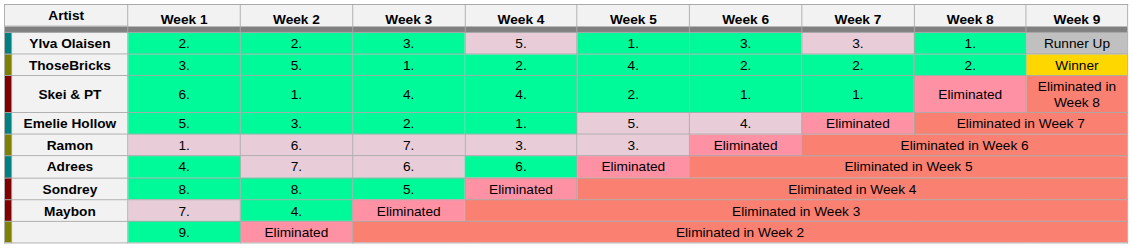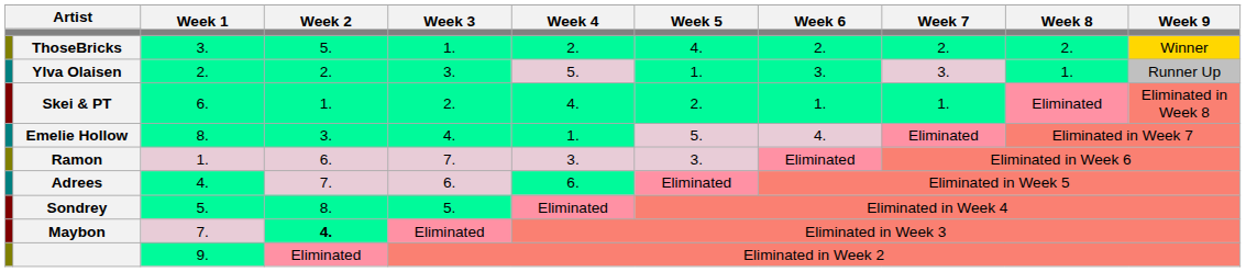 <table class="wikitable"  style="text-align:center; font-size:95%; width:auto;">
 <tr>
 </tr>
 <tr>
 <th rowspan="1" style="width:11%;" colspan="2">Artist</th>
 <th rowspan="2" style="width:10%;">Week 1</th>
 <th rowspan="2" style="width:10%;">Week 2</th>
 <th rowspan="2" style="width:10%;">Week 3</th>
 <th rowspan="2" style="width:10%;">Week 4</th>
 <th rowspan="2" style="width:10%;">Week 5</th>
 <th rowspan="2" style="width:10%;">Week 6</th>
 <th rowspan="2" style="width:10%;">Week 7</th>
 <th rowspan="2" style="width:10%;">Week 8</th>
 <th rowspan="2" style="width:10%;">Week 9</th>
 </tr>
 <tr>
 <th ! colspan="11" style="background:gray;"></th>
 </tr>
 <tr>
+<th style="background:#808000;"></th>
+<th>ThoseBricks</th>
+<td style="background:#00FA9A">3.</td>
+<td style="background:#00FA9A">5.</td>
+<td style="background:#00FA9A">1.</td>
+<td style="background:#00FA9A">2.</td>
+<td style="background:#00FA9A">4.</td>
+<td style="background:#00FA9A">2.</td>
+<td style="background:#00FA9A">2.</td>
+<td style="background:#00FA9A">2.</td>
+<td style="background:gold">Winner</td>
+</tr>
+<tr>
 <th style="background:#008080;"></th>
 <th>Ylva Olaisen</th>
 <td style="background:#00FA9A">2.</td>
 <td style="background:#00FA9A">2.</td>
 <td style="background:#00FA9A">3.</td>
 <td style="background:#E8CCD7">5.</td>
 <td style="background:#00FA9A">1.</td>
 <td style="background:#00FA9A">3.</td>
 <td style="background:#E8CCD7">3.</td>
 <td style="background:#00FA9A">1.</td>
 <td style="background:silver">Runner Up</td>
 </tr>
 <tr>
-<th style="background:#808000;"></th>
-<th>ThoseBricks</th>
-<td style="background:#00FA9A">3.</td>
-<td style="background:#00FA9A">5.</td>
-<td style="background:#00FA9A">1.</td>
-<td style="background:#00FA9A">2.</td>
-<td style="background:#00FA9A">4.</td>
-<td style="background:#00FA9A">2.</td>
-<td style="background:#00FA9A">2.</td>
-<td style="background:#00FA9A">2.</td>
-<td style="background:gold">Winner</td>
-</tr>
-<tr>
 <th style="background:#800000;"></th>
 <th>Skei & PT</th>
 <td style="background:#00FA9A">6.</td>
 <td style="background:#00FA9A">1.</td>
-<td style="background:#00FA9A">4.</td>
+<td style="background:#00FA9A">2.</td>
 <td style="background:#00FA9A">4.</td>
 <td style="background:#00FA9A">2.</td>
 <td style="background:#00FA9A">1.</td>
 <td style="background:#00FA9A">1.</td>
 <td style="background:#FF91A4">Eliminated</td>
 <td colspan="1" rowspan="1" style="background:salmon">Eliminated in Week 8</td>
 </tr>
 <tr>
 <th style="background:#008080;"></th>
 <th>Emelie Hollow</th>
-<td style="background:#00FA9A">5.</td>
+<td style="background:#00FA9A">8.</td>
 <td style="background:#00FA9A">3.</td>
-<td style="background:#00FA9A">2.</td>
+<td style="background:#00FA9A">4.</td>
 <td style="background:#00FA9A">1.</td>
 <td style="background:#E8CCD7">5.</td>
 <td style="background:#E8CCD7">4.</td>
 <td style="background:#FF91A4">Eliminated</td>
 <td colspan="2" rowspan="1" style="background:salmon">Eliminated in Week 7</td>
 </tr>
 <tr>
 <th style="background:#808000;"></th>
 <th>Ramon</th>
 <td style="background:#E8CCD7">1.</td>
 <td style="background:#E8CCD7">6.</td>
 <td style="background:#E8CCD7">7.</td>
 <td style="background:#E8CCD7">3.</td>
 <td style="background:#E8CCD7">3.</td>
 <td style="background:#FF91A4">Eliminated</td>
 <td colspan="3" rowspan="1" style="background:salmon">Eliminated in Week 6</td>
 </tr>
 <tr>
 <th style="background:#008080;"></th>
 <th>Adrees</th>
 <td style="background:#00FA9A">4.</td>
 <td style="background:#E8CCD7">7.</td>
 <td style="background:#E8CCD7">6.</td>
 <td style="background:#00FA9A">6.</td>
 <td style="background:#FF91A4">Eliminated</td>
 <td colspan="4" rowspan="1" style="background:salmon">Eliminated in Week 5</td>
 </tr>
 <tr>
 <th style="background:#800000;"></th>
 <th>Sondrey</th>
-<td style="background:#00FA9A">8.</td>
+<td style="background:#00FA9A">5.</td>
 <td style="background:#00FA9A">8.</td>
 <td style="background:#00FA9A">5.</td>
 <td style="background:#FF91A4">Eliminated</td>
 <td colspan="5" rowspan="1" style="background:salmon">Eliminated in Week 4</td>
 </tr>
 <tr>
 <th style="background:#800000;"></th>
 <th>Maybon</th>
 <td style="background:#E8CCD7">7.</td>
-<td style="background:#00FA9A">4.</td>
+<td style="background:#00FA9A"><strong>4.</strong></td>
 <td style="background:#FF91A4">Eliminated</td>
 <td colspan="6" rowspan="1" style="background:salmon">Eliminated in Week 3</td>
 </tr>
 <tr>
 <th style="background:#808000;"></th>
 <th></th>
 <td style="background:#00FA9A">9.</td>
 <td style="background:#FF91A4">Eliminated</td>
 <td colspan="7" rowspan="1" style="background:salmon">Eliminated in Week 2</td>
 </tr>
 </table>
